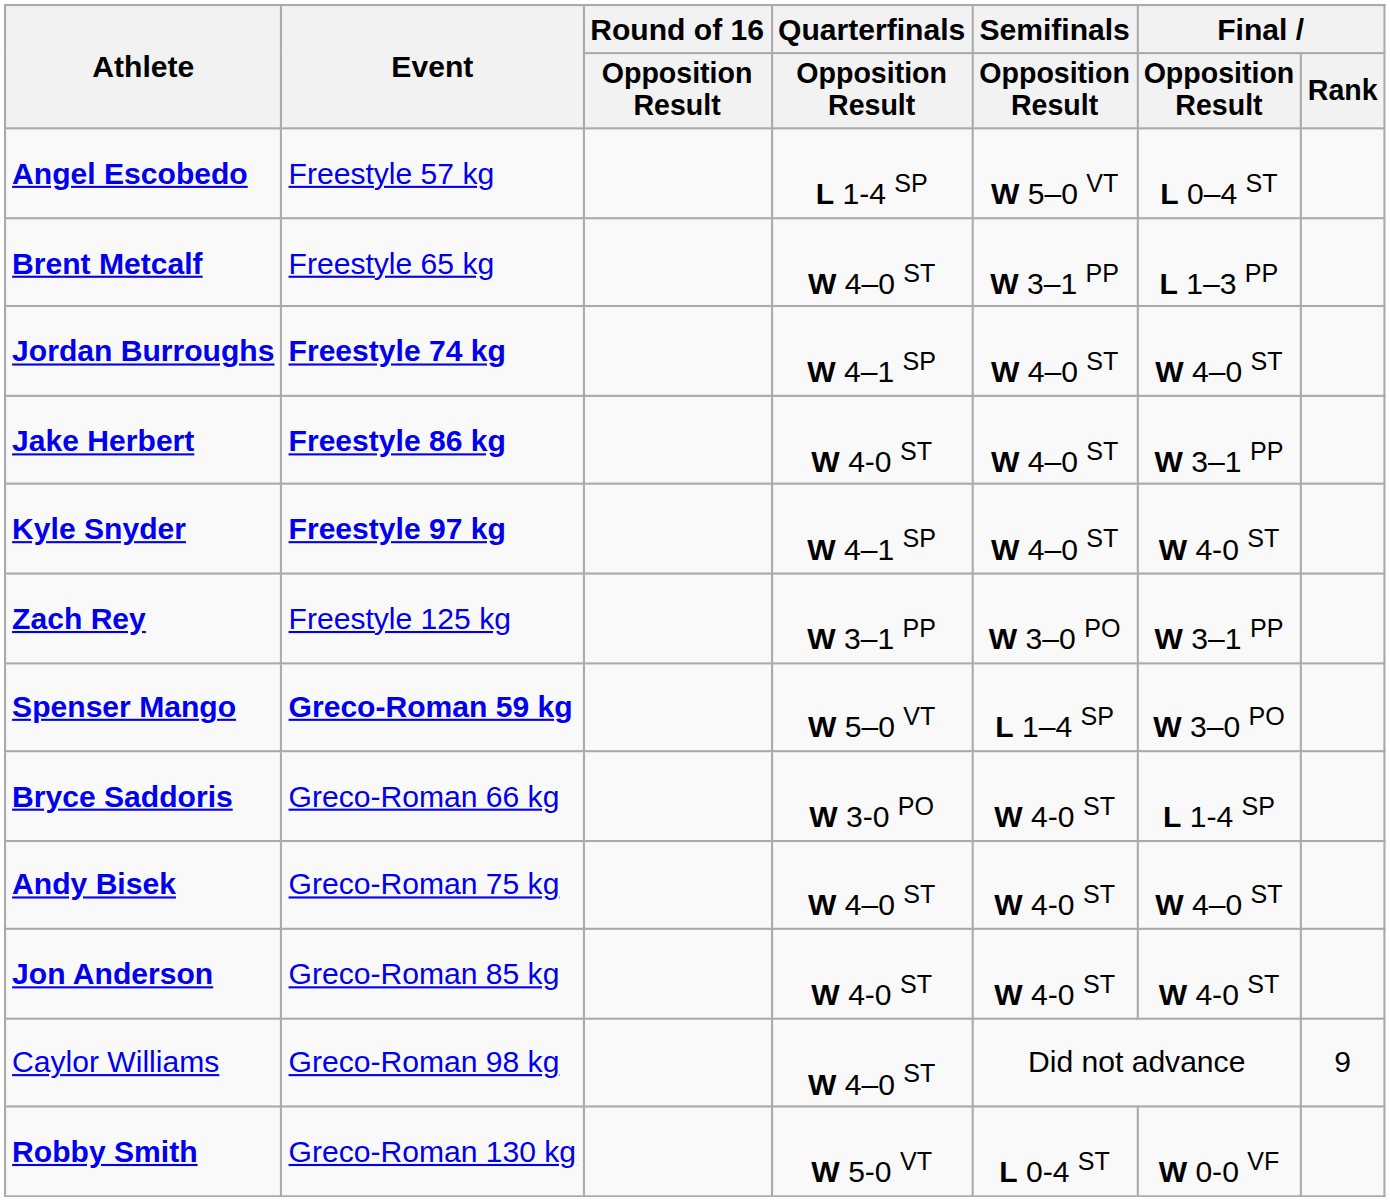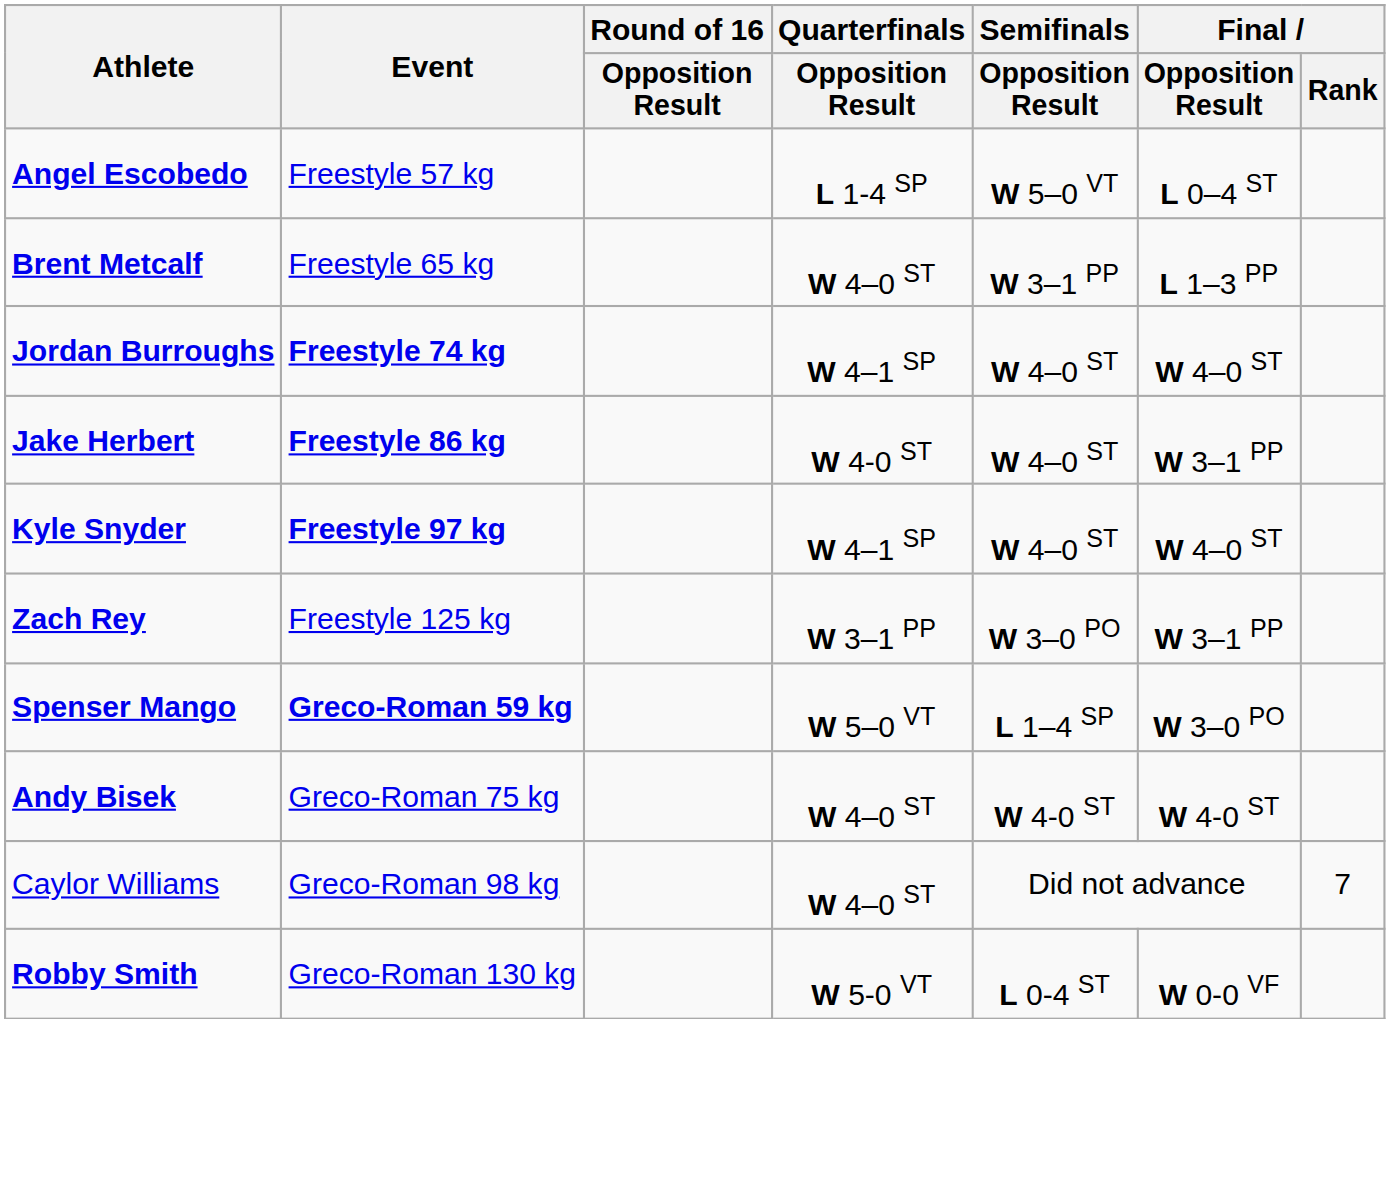 <table class=wikitable style=font-size:90%;text-align:center>
 <tr>
 <th rowspan=2>Athlete</th>
 <th rowspan=2>Event</th>
 <th>Round of 16</th>
 <th>Quarterfinals</th>
 <th>Semifinals</th>
 <th colspan=2>Final / </th>
 </tr>
 <tr style=font-size:95%>
 <th>Opposition<br>Result</th>
 <th>Opposition<br>Result</th>
 <th>Opposition<br>Result</th>
 <th>Opposition<br>Result</th>
 <th>Rank</th>
 </tr>
 <tr>
 <td align=left><strong><a href='#'>Angel Escobedo</a></strong></td>
 <td align=left><a href='#'>Freestyle 57 kg</a></td>
 <td></td>
 <td><br><strong>L</strong> 1-4 <sup>SP</sup></td>
 <td><br><strong>W</strong> 5–0 <sup>VT</sup></td>
 <td><br><strong>L</strong> 0–4 <sup>ST</sup></td>
 <td></td>
 </tr>
 <tr>
 <td align=left><strong><a href='#'>Brent Metcalf</a></strong></td>
 <td align=left><a href='#'>Freestyle 65 kg</a></td>
 <td></td>
 <td><br><strong>W</strong> 4–0 <sup>ST</sup></td>
 <td><br><strong>W</strong> 3–1 <sup>PP</sup></td>
 <td><br><strong>L</strong> 1–3 <sup>PP</sup></td>
 <td></td>
 </tr>
 <tr>
 <td align=left><strong><a href='#'>Jordan Burroughs</a></strong></td>
 <td align=left><strong><a href='#'>Freestyle 74 kg</a></strong></td>
 <td></td>
 <td><br><strong>W</strong> 4–1 <sup>SP</sup></td>
 <td><br><strong>W</strong> 4–0 <sup>ST</sup></td>
 <td><br><strong>W</strong> 4–0 <sup>ST</sup></td>
 <td></td>
 </tr>
 <tr>
 <td align=left><strong><a href='#'>Jake Herbert</a></strong></td>
 <td align=left><strong><a href='#'>Freestyle 86 kg</a></strong></td>
 <td></td>
 <td><br><strong>W</strong> 4-0 <sup>ST</sup></td>
 <td><br><strong>W</strong> 4–0 <sup>ST</sup></td>
 <td><br><strong>W</strong> 3–1 <sup>PP</sup></td>
 <td></td>
 </tr>
 <tr>
 <td align=left><strong><a href='#'>Kyle Snyder</a></strong></td>
 <td align=left><strong><a href='#'>Freestyle 97 kg</a></strong></td>
 <td></td>
 <td><br><strong>W</strong> 4–1 <sup>SP</sup></td>
 <td><br><strong>W</strong> 4–0 <sup>ST</sup></td>
-<td><br><strong>W</strong> 4-0 <sup>ST</sup></td>
+<td><br><strong>W</strong> 4–0 <sup>ST</sup></td>
 <td></td>
 </tr>
 <tr>
 <td align=left><strong><a href='#'>Zach Rey</a></strong></td>
 <td align=left><a href='#'>Freestyle 125 kg</a></td>
 <td></td>
 <td><br><strong>W</strong> 3–1 <sup>PP</sup></td>
 <td><br><strong>W</strong> 3–0 <sup>PO</sup></td>
 <td><br><strong>W</strong> 3–1 <sup>PP</sup></td>
 <td></td>
 </tr>
 <tr>
 <td align=left><strong><a href='#'>Spenser Mango</a></strong></td>
 <td align=left><strong><a href='#'>Greco-Roman 59 kg</a></strong></td>
 <td></td>
 <td><br><strong>W</strong> 5–0 <sup>VT</sup></td>
 <td><br><strong>L</strong> 1–4 <sup>SP</sup></td>
 <td><br><strong>W</strong> 3–0 <sup>PO</sup></td>
 <td></td>
 </tr>
 <tr>
-<td align=left><strong><a href='#'>Bryce Saddoris</a></strong></td>
-<td align=left><a href='#'>Greco-Roman 66 kg</a></td>
-<td></td>
-<td><br><strong>W</strong> 3-0 <sup>PO</sup></td>
-<td><br><strong>W</strong> 4-0 <sup>ST</sup></td>
-<td><br><strong>L</strong> 1-4 <sup>SP</sup></td>
-<td></td>
-</tr>
-<tr>
 <td align=left><strong><a href='#'>Andy Bisek</a></strong></td>
 <td align=left><a href='#'>Greco-Roman 75 kg</a></td>
 <td></td>
 <td><br><strong>W</strong> 4–0 <sup>ST</sup></td>
-<td><br><strong>W</strong> 4-0 <sup>ST</sup></td>
-<td><br><strong>W</strong> 4–0 <sup>ST</sup></td>
-<td></td>
-</tr>
-<tr>
-<td align=left><strong><a href='#'>Jon Anderson</a></strong></td>
-<td align=left><a href='#'>Greco-Roman 85 kg</a></td>
-<td></td>
-<td><br><strong>W</strong> 4-0 <sup>ST</sup></td>
 <td><br><strong>W</strong> 4-0 <sup>ST</sup></td>
 <td><br><strong>W</strong> 4-0 <sup>ST</sup></td>
 <td></td>
 </tr>
 <tr>
 <td align=left><a href='#'>Caylor Williams</a></td>
 <td align=left><a href='#'>Greco-Roman 98 kg</a></td>
 <td></td>
 <td><br><strong>W</strong> 4–0 <sup>ST</sup></td>
 <td colspan=2>Did not advance</td>
-<td>9</td>
+<td>7</td>
 </tr>
 <tr>
 <td align=left><strong><a href='#'>Robby Smith</a></strong></td>
 <td align=left><a href='#'>Greco-Roman 130 kg</a></td>
 <td></td>
 <td><br><strong>W</strong> 5-0 <sup>VT</sup></td>
 <td><br><strong>L</strong> 0-4 <sup>ST</sup></td>
 <td><br><strong>W</strong> 0-0 <sup>VF</sup></td>
 <td></td>
 </tr>
 </table>
